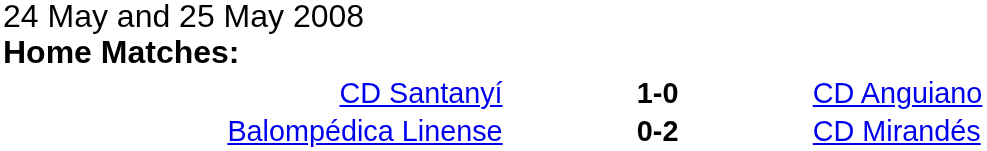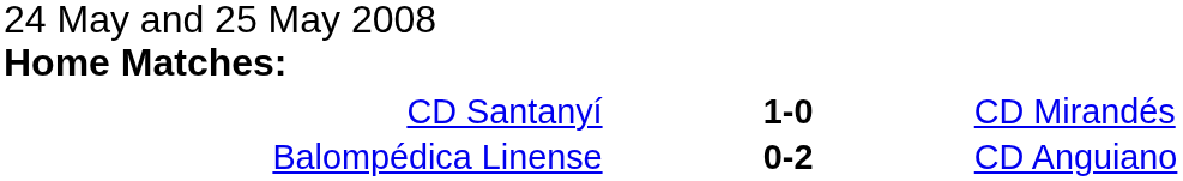 <table width=100% cellspacing=1>
 <tr>
 <th width=20%></th>
 <th width=12%></th>
 <th width=20%></th>
 <th></th>
 </tr>
 <tr>
 <td>24 May and 25 May 2008<br><strong>Home Matches:</strong></td>
 </tr>
 <tr style=font-size:90%>
 <td align=right><a href='#'>CD Santanyí</a></td>
 <td align=center><strong>1-0</strong></td>
-<td><a href='#'>CD Anguiano</a></td>
+<td><a href='#'>CD Mirandés</a></td>
 </tr>
 <tr style=font-size:90%>
 <td align=right><a href='#'>Balompédica Linense</a></td>
 <td align=center><strong>0-2</strong></td>
-<td><a href='#'>CD Mirandés</a></td>
+<td><a href='#'>CD Anguiano</a></td>
 </tr>
 </table>
